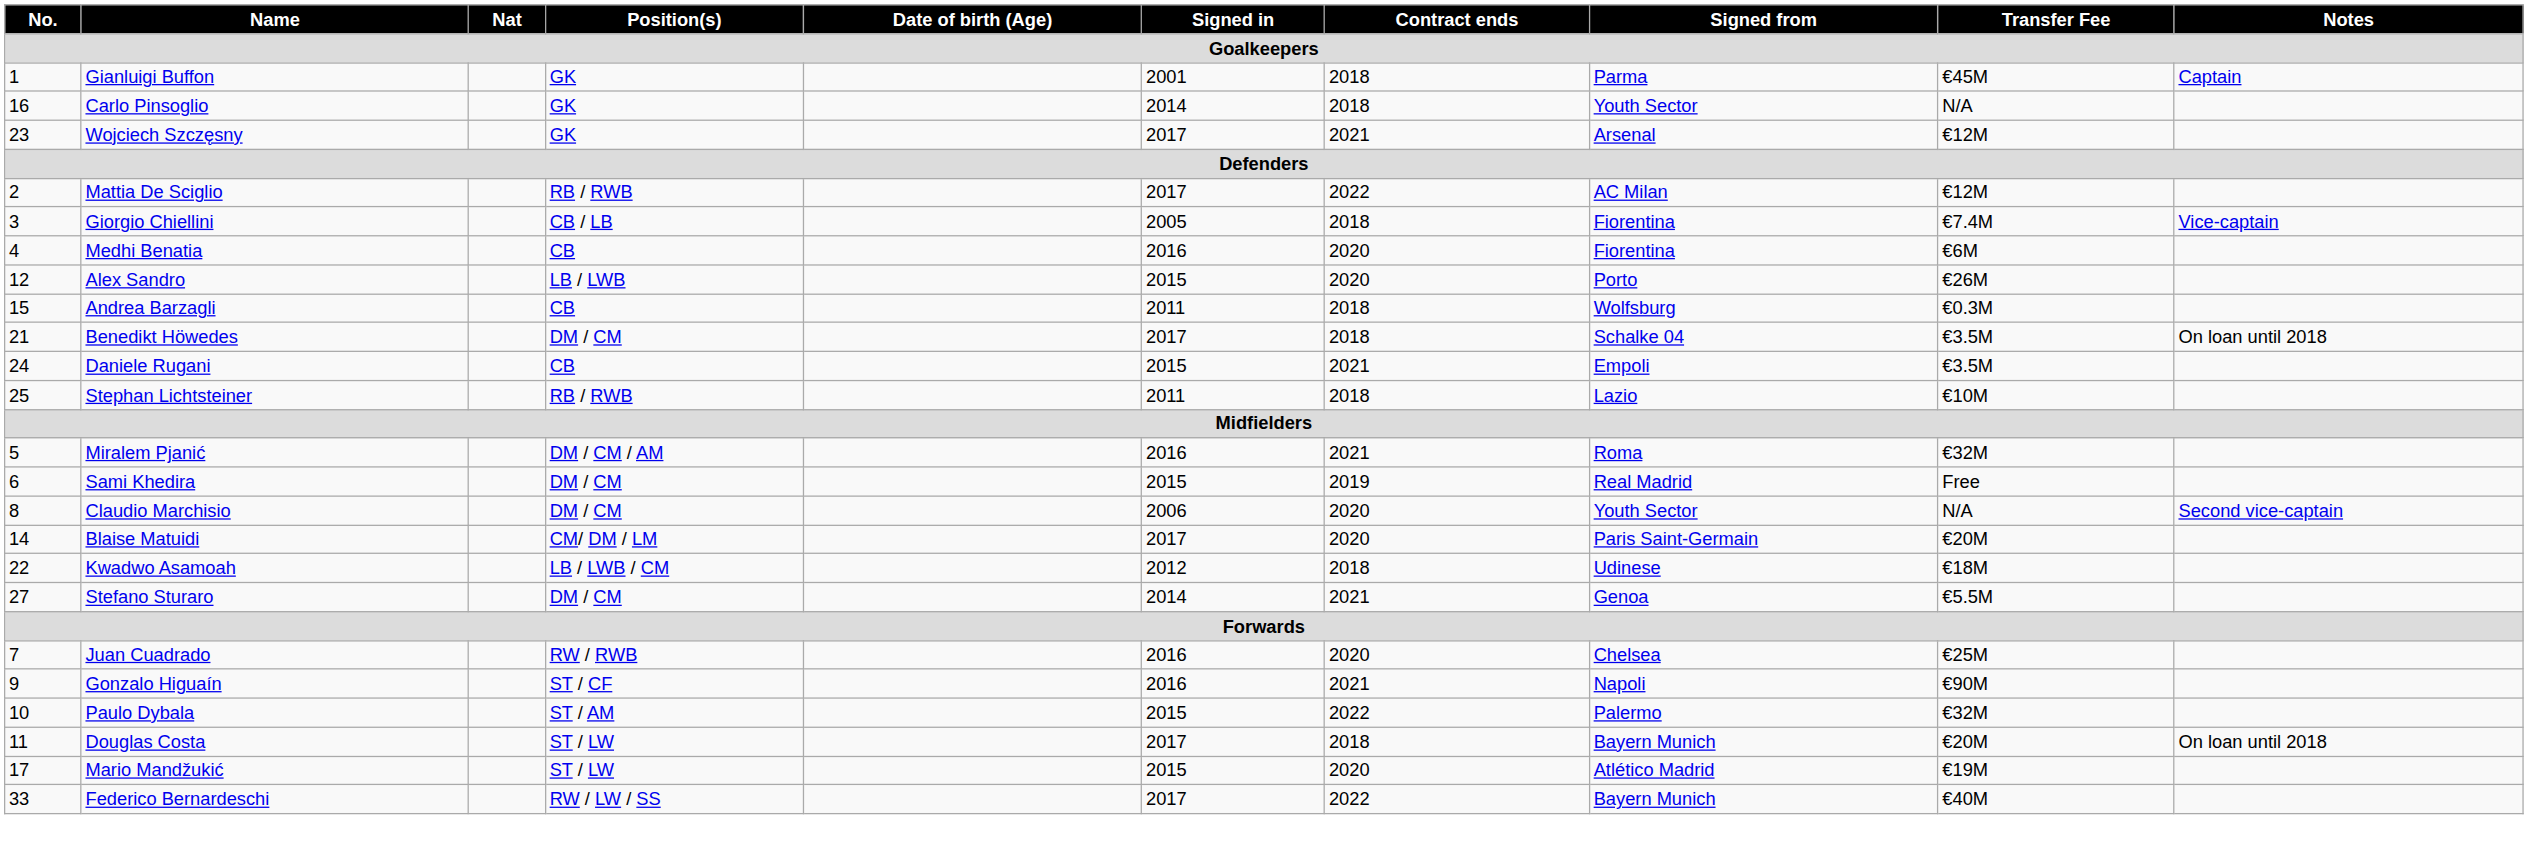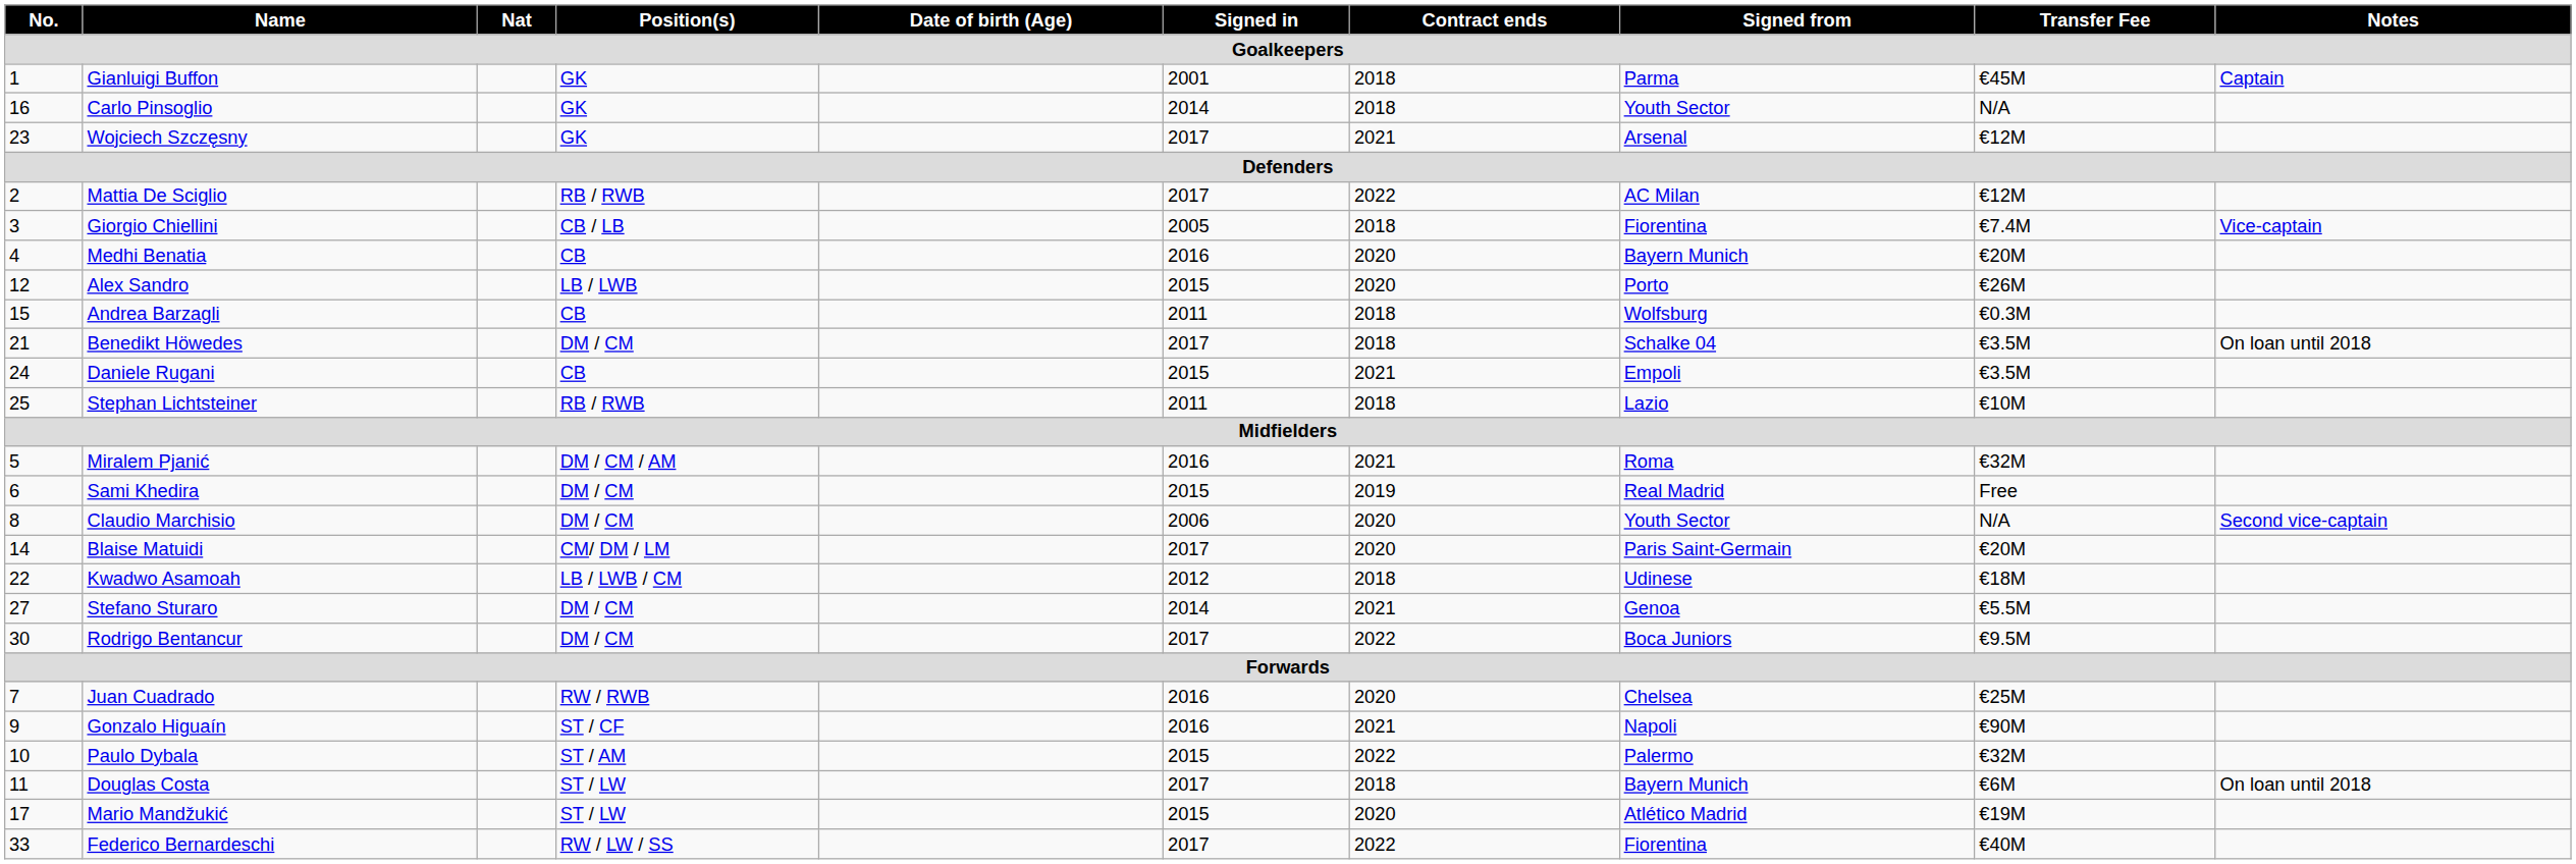 <table class="wikitable" style="text-align:left; font-size:90%; width:100%;">
 <tr>
 <th style="background:#000; color:white; text-align:center;">No.</th>
 <th style="background:#000; color:white; text-align:center;">Name</th>
 <th style="background:#000; color:white; text-align:center;">Nat</th>
 <th style="background:#000; color:white; text-align:center;">Position(s)</th>
 <th style="background:#000; color:white; text-align:center;">Date of birth (Age)</th>
 <th style="background:#000; color:white; text-align:center;">Signed in</th>
 <th style="background:#000; color:white; text-align:center;">Contract ends</th>
 <th style="background:#000; color:white; text-align:center;">Signed from</th>
 <th style="background:#000; color:white; text-align:center;">Transfer Fee</th>
 <th style="background:#000; color:white; text-align:center;">Notes</th>
 </tr>
 <tr>
 <th colspan=10 style="background:#dcdcdc; text-align:center;">Goalkeepers</th>
 </tr>
 <tr>
 <td>1</td>
 <td><a href='#'>Gianluigi Buffon</a></td>
 <td></td>
 <td><a href='#'>GK</a></td>
 <td></td>
 <td>2001</td>
 <td>2018</td>
 <td> <a href='#'>Parma</a></td>
 <td>€45M</td>
 <td><a href='#'>Captain</a></td>
 </tr>
 <tr>
 <td>16</td>
 <td><a href='#'>Carlo Pinsoglio</a></td>
 <td></td>
 <td><a href='#'>GK</a></td>
 <td></td>
 <td>2014</td>
 <td>2018</td>
 <td> <a href='#'>Youth Sector</a></td>
 <td>N/A</td>
 <td></td>
 </tr>
 <tr>
 <td>23</td>
 <td><a href='#'>Wojciech Szczęsny</a></td>
 <td></td>
 <td><a href='#'>GK</a></td>
 <td></td>
 <td>2017</td>
 <td>2021</td>
 <td> <a href='#'>Arsenal</a></td>
 <td>€12M</td>
 <td></td>
 </tr>
 <tr>
 <th colspan=10 style="background:#dcdcdc; text-align:center;">Defenders</th>
 </tr>
 <tr>
 <td>2</td>
 <td><a href='#'>Mattia De Sciglio</a></td>
 <td></td>
 <td><a href='#'>RB</a> / <a href='#'>RWB</a></td>
 <td></td>
 <td>2017</td>
 <td>2022</td>
 <td> <a href='#'>AC Milan</a></td>
 <td>€12M</td>
 <td></td>
 </tr>
 <tr>
 <td>3</td>
 <td><a href='#'>Giorgio Chiellini</a></td>
 <td></td>
 <td><a href='#'>CB</a> / <a href='#'>LB</a></td>
 <td></td>
 <td>2005</td>
 <td>2018</td>
 <td> <a href='#'>Fiorentina</a></td>
 <td>€7.4M</td>
 <td><a href='#'>Vice-captain</a></td>
 </tr>
 <tr>
 <td>4</td>
 <td><a href='#'>Medhi Benatia</a></td>
 <td></td>
 <td><a href='#'>CB</a></td>
 <td></td>
 <td>2016</td>
 <td>2020</td>
-<td> <a href='#'>Fiorentina</a></td>
-<td>€6M</td>
+<td> <a href='#'>Bayern Munich</a></td>
+<td>€20M</td>
 <td></td>
 </tr>
 <tr>
 <td>12</td>
 <td><a href='#'>Alex Sandro</a></td>
 <td></td>
 <td><a href='#'>LB</a> / <a href='#'>LWB</a></td>
 <td></td>
 <td>2015</td>
 <td>2020</td>
 <td> <a href='#'>Porto</a></td>
 <td>€26M</td>
 <td></td>
 </tr>
 <tr>
 <td>15</td>
 <td><a href='#'>Andrea Barzagli</a></td>
 <td></td>
 <td><a href='#'>CB</a></td>
 <td></td>
 <td>2011</td>
 <td>2018</td>
 <td> <a href='#'>Wolfsburg</a></td>
 <td>€0.3M</td>
 <td></td>
 </tr>
 <tr>
 <td>21</td>
 <td><a href='#'>Benedikt Höwedes</a></td>
 <td></td>
 <td><a href='#'>DM</a> / <a href='#'>CM</a></td>
 <td></td>
 <td>2017</td>
 <td>2018</td>
 <td> <a href='#'>Schalke 04</a></td>
 <td>€3.5M</td>
 <td>On loan until 2018</td>
 </tr>
 <tr>
 <td>24</td>
 <td><a href='#'>Daniele Rugani</a></td>
 <td></td>
 <td><a href='#'>CB</a></td>
 <td></td>
 <td>2015</td>
 <td>2021</td>
 <td> <a href='#'>Empoli</a></td>
 <td>€3.5M</td>
 <td></td>
 </tr>
 <tr>
 <td>25</td>
 <td><a href='#'>Stephan Lichtsteiner</a></td>
 <td></td>
 <td><a href='#'>RB</a> / <a href='#'>RWB</a></td>
 <td></td>
 <td>2011</td>
 <td>2018</td>
 <td> <a href='#'>Lazio</a></td>
 <td>€10M</td>
 <td></td>
 </tr>
 <tr>
 <th colspan=10 style="background:#dcdcdc; text-align:center;">Midfielders</th>
 </tr>
 <tr>
 <td>5</td>
 <td><a href='#'>Miralem Pjanić</a></td>
 <td></td>
 <td><a href='#'>DM</a> / <a href='#'>CM</a> / <a href='#'>AM</a></td>
 <td></td>
 <td>2016</td>
 <td>2021</td>
 <td> <a href='#'>Roma</a></td>
 <td>€32M</td>
 <td></td>
 </tr>
 <tr>
 <td>6</td>
 <td><a href='#'>Sami Khedira</a></td>
 <td></td>
 <td><a href='#'>DM</a> / <a href='#'>CM</a></td>
 <td></td>
 <td>2015</td>
 <td>2019</td>
 <td> <a href='#'>Real Madrid</a></td>
 <td>Free</td>
 <td></td>
 </tr>
 <tr>
 <td>8</td>
 <td><a href='#'>Claudio Marchisio</a></td>
 <td></td>
 <td><a href='#'>DM</a> / <a href='#'>CM</a></td>
 <td></td>
 <td>2006</td>
 <td>2020</td>
 <td> <a href='#'>Youth Sector</a></td>
 <td>N/A</td>
 <td><a href='#'>Second vice-captain</a></td>
 </tr>
 <tr>
 <td>14</td>
 <td><a href='#'>Blaise Matuidi</a></td>
 <td></td>
 <td><a href='#'>CM</a>/ <a href='#'>DM</a> / <a href='#'>LM</a></td>
 <td></td>
 <td>2017</td>
 <td>2020</td>
 <td> <a href='#'>Paris Saint-Germain</a></td>
 <td>€20M</td>
 <td></td>
 </tr>
 <tr>
 <td>22</td>
 <td><a href='#'>Kwadwo Asamoah</a></td>
 <td></td>
 <td><a href='#'>LB</a> / <a href='#'>LWB</a> / <a href='#'>CM</a></td>
 <td></td>
 <td>2012</td>
 <td>2018</td>
 <td> <a href='#'>Udinese</a></td>
 <td>€18M</td>
 <td></td>
 </tr>
 <tr>
 <td>27</td>
 <td><a href='#'>Stefano Sturaro</a></td>
 <td></td>
 <td><a href='#'>DM</a> / <a href='#'>CM</a></td>
 <td></td>
 <td>2014</td>
 <td>2021</td>
 <td> <a href='#'>Genoa</a></td>
 <td>€5.5M</td>
 <td></td>
 </tr>
 <tr>
+<td>30</td>
+<td><a href='#'>Rodrigo Bentancur</a></td>
+<td></td>
+<td><a href='#'>DM</a> / <a href='#'>CM</a></td>
+<td></td>
+<td>2017</td>
+<td>2022</td>
+<td> <a href='#'>Boca Juniors</a></td>
+<td>€9.5M</td>
+<td></td>
+</tr>
+<tr>
 <th colspan=10 style="background:#dcdcdc; text-align:center;">Forwards</th>
 </tr>
 <tr>
 <td>7</td>
 <td><a href='#'>Juan Cuadrado</a></td>
 <td></td>
 <td><a href='#'>RW</a> / <a href='#'>RWB</a></td>
 <td></td>
 <td>2016</td>
 <td>2020</td>
 <td> <a href='#'>Chelsea</a></td>
 <td>€25M</td>
 <td></td>
 </tr>
 <tr>
 <td>9</td>
 <td><a href='#'>Gonzalo Higuaín</a></td>
 <td></td>
 <td><a href='#'>ST</a> / <a href='#'>CF</a></td>
 <td></td>
 <td>2016</td>
 <td>2021</td>
 <td> <a href='#'>Napoli</a></td>
 <td>€90M</td>
 <td></td>
 </tr>
 <tr>
 <td>10</td>
 <td><a href='#'>Paulo Dybala</a></td>
 <td></td>
 <td><a href='#'>ST</a> / <a href='#'>AM</a></td>
 <td></td>
 <td>2015</td>
 <td>2022</td>
 <td> <a href='#'>Palermo</a></td>
 <td>€32M</td>
 <td></td>
 </tr>
 <tr>
 <td>11</td>
 <td><a href='#'>Douglas Costa</a></td>
 <td></td>
 <td><a href='#'>ST</a> / <a href='#'>LW</a></td>
 <td></td>
 <td>2017</td>
 <td>2018</td>
 <td> <a href='#'>Bayern Munich</a></td>
-<td>€20M</td>
+<td>€6M</td>
 <td>On loan until 2018</td>
 </tr>
 <tr>
 <td>17</td>
 <td><a href='#'>Mario Mandžukić</a></td>
 <td></td>
 <td><a href='#'>ST</a> / <a href='#'>LW</a></td>
 <td></td>
 <td>2015</td>
 <td>2020</td>
 <td> <a href='#'>Atlético Madrid</a></td>
 <td>€19M</td>
 <td></td>
 </tr>
 <tr>
 <td>33</td>
 <td><a href='#'>Federico Bernardeschi</a></td>
 <td></td>
 <td><a href='#'>RW</a> / <a href='#'>LW</a> / <a href='#'>SS</a></td>
 <td></td>
 <td>2017</td>
 <td>2022</td>
-<td> <a href='#'>Bayern Munich</a></td>
+<td> <a href='#'>Fiorentina</a></td>
 <td>€40M</td>
 <td></td>
 </tr>
 </table>
